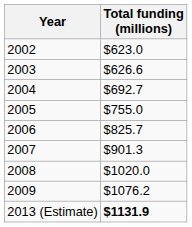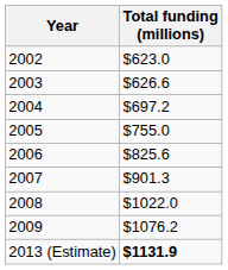 <table class="wikitable sortable">
 <tr>
 <th>Year</th>
 <th>Total funding<br>(millions)</th>
 </tr>
 <tr>
 <td>2002</td>
 <td>$623.0</td>
 </tr>
 <tr>
 <td>2003</td>
 <td>$626.6</td>
 </tr>
 <tr>
 <td>2004</td>
-<td>$692.7</td>
+<td>$697.2</td>
 </tr>
 <tr>
 <td>2005</td>
 <td>$755.0</td>
 </tr>
 <tr>
 <td>2006</td>
-<td>$825.7</td>
+<td>$825.6</td>
 </tr>
 <tr>
 <td>2007</td>
 <td>$901.3</td>
 </tr>
 <tr>
 <td>2008</td>
-<td>$1020.0</td>
+<td>$1022.0</td>
 </tr>
 <tr>
 <td>2009</td>
 <td>$1076.2</td>
 </tr>
 <tr>
 <td>2013 (Estimate)</td>
 <td><strong>$1131.9</strong></td>
 </tr>
 </table>
